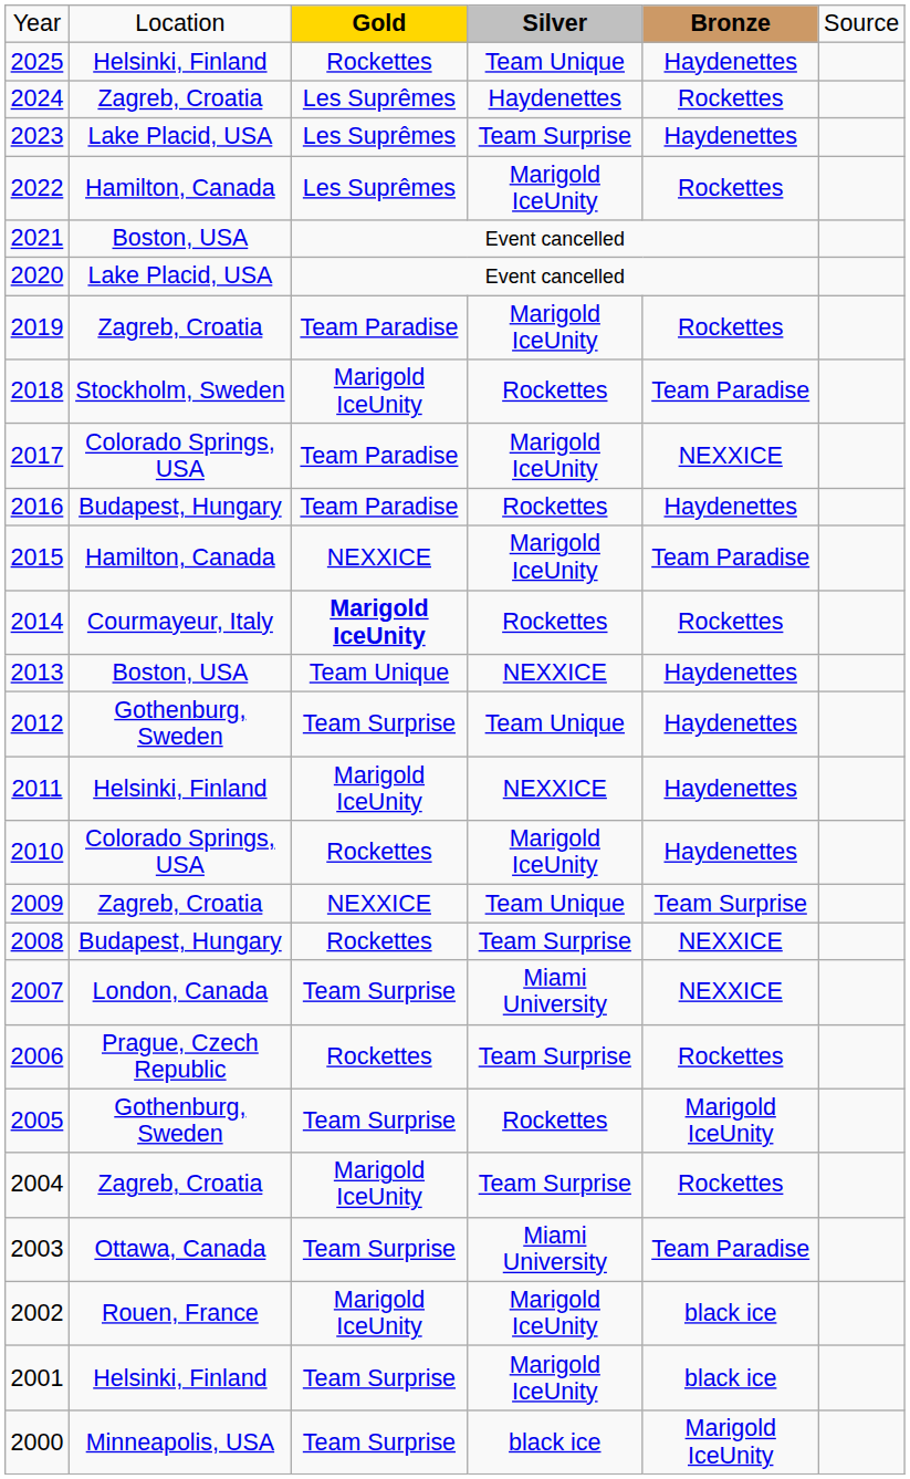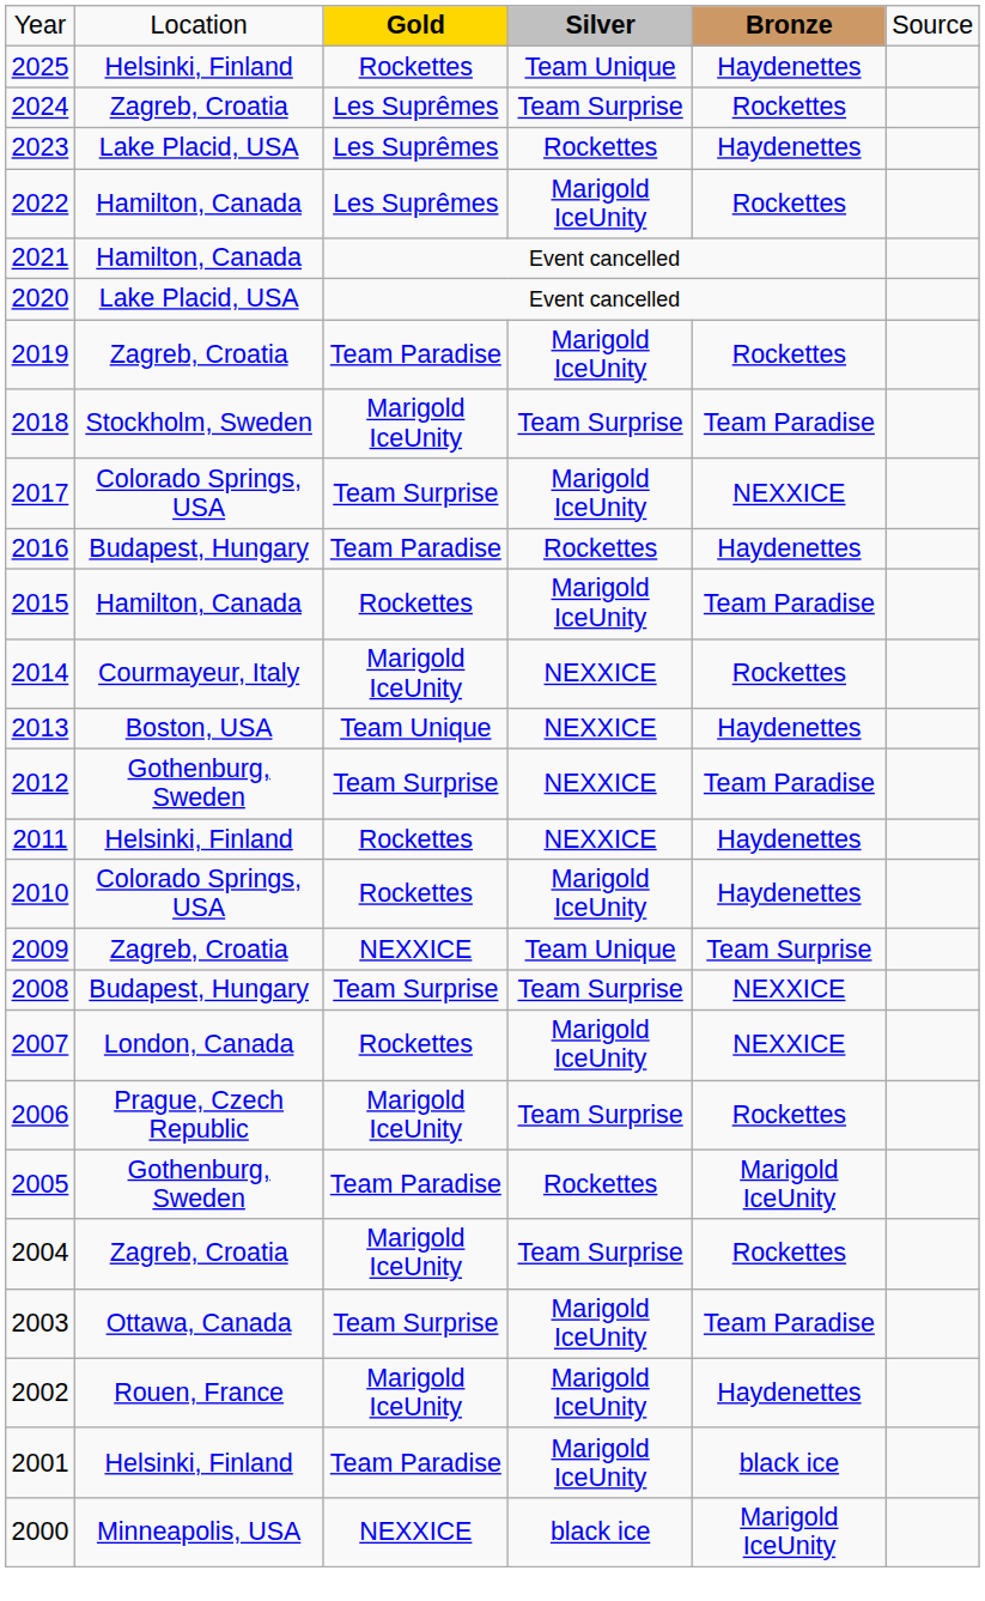 <table class="wikitable" style="text-align:center">
 <tr style="text-align:center;">
 <td>Year</td>
 <td>Location</td>
 <td style="background:gold;"><strong>Gold</strong></td>
 <td style="background:silver;"><strong>Silver</strong></td>
 <td style="background:#c96;"><strong>Bronze</strong></td>
 <td>Source</td>
 </tr>
 <tr>
 <td><a href='#'>2025</a></td>
 <td> <a href='#'>Helsinki, Finland</a></td>
 <td> <a href='#'>Rockettes</a></td>
 <td> <a href='#'>Team Unique</a></td>
 <td> <a href='#'>Haydenettes</a></td>
 <td></td>
 </tr>
 <tr>
 <td><a href='#'>2024</a></td>
 <td> <a href='#'>Zagreb, Croatia</a></td>
 <td> <a href='#'>Les Suprêmes</a></td>
-<td> <a href='#'>Haydenettes</a></td>
+<td> <a href='#'>Team Surprise</a></td>
 <td> <a href='#'>Rockettes</a></td>
 <td></td>
 </tr>
 <tr>
 <td><a href='#'>2023</a></td>
 <td> <a href='#'>Lake Placid, USA</a></td>
 <td> <a href='#'>Les Suprêmes</a></td>
-<td> <a href='#'>Team Surprise</a></td>
+<td> <a href='#'>Rockettes</a></td>
 <td> <a href='#'>Haydenettes</a></td>
 <td></td>
 </tr>
 <tr>
 <td><a href='#'>2022</a></td>
 <td> <a href='#'>Hamilton, Canada</a></td>
 <td> <a href='#'>Les Suprêmes</a></td>
 <td> <a href='#'>Marigold IceUnity</a></td>
 <td> <a href='#'>Rockettes</a></td>
 <td></td>
 </tr>
 <tr>
 <td><a href='#'>2021</a></td>
-<td> <a href='#'>Boston, USA</a></td>
+<td> <a href='#'>Hamilton, Canada</a></td>
 <td colspan="3"><small>Event cancelled</small></td>
 <td></td>
 </tr>
 <tr>
 <td><a href='#'>2020</a></td>
 <td> <a href='#'>Lake Placid, USA</a></td>
 <td colspan="3"><small>Event cancelled</small></td>
 <td style="text-align:center;"></td>
 </tr>
 <tr>
 <td><a href='#'>2019</a></td>
 <td> <a href='#'>Zagreb, Croatia</a></td>
 <td> <a href='#'>Team Paradise</a></td>
 <td> <a href='#'>Marigold IceUnity</a></td>
 <td> <a href='#'>Rockettes</a></td>
 <td style="text-align:center;"></td>
 </tr>
 <tr>
 <td><a href='#'>2018</a></td>
 <td> <a href='#'> Stockholm, Sweden</a></td>
 <td> <a href='#'>Marigold IceUnity</a></td>
-<td> <a href='#'>Rockettes</a></td>
+<td> <a href='#'>Team Surprise</a></td>
 <td> <a href='#'>Team Paradise</a></td>
 <td style="text-align:center;"></td>
 </tr>
 <tr>
 <td><a href='#'>2017</a></td>
 <td> <a href='#'>Colorado Springs, USA</a></td>
-<td> <a href='#'>Team Paradise</a></td>
+<td> <a href='#'>Team Surprise</a></td>
 <td> <a href='#'>Marigold IceUnity</a></td>
 <td> <a href='#'>NEXXICE</a></td>
 <td style="text-align:center;"></td>
 </tr>
 <tr>
 <td><a href='#'>2016</a></td>
 <td> <a href='#'>Budapest, Hungary</a></td>
 <td> <a href='#'>Team Paradise</a></td>
 <td> <a href='#'>Rockettes</a></td>
 <td> <a href='#'>Haydenettes</a></td>
 <td style="text-align:center;"></td>
 </tr>
 <tr>
 <td><a href='#'>2015</a></td>
 <td> <a href='#'>Hamilton, Canada</a></td>
-<td> <a href='#'>NEXXICE</a></td>
+<td> <a href='#'>Rockettes</a></td>
 <td> <a href='#'>Marigold IceUnity</a></td>
 <td> <a href='#'>Team Paradise</a></td>
 <td style="text-align:center;"></td>
 </tr>
 <tr>
 <td><a href='#'>2014</a></td>
 <td> <a href='#'>Courmayeur, Italy</a></td>
-<td><strong> <a href='#'>Marigold IceUnity</a></strong></td>
-<td> <a href='#'>Rockettes</a></td>
+<td> <a href='#'>Marigold IceUnity</a></td>
+<td> <a href='#'>NEXXICE</a></td>
 <td> <a href='#'>Rockettes</a></td>
 <td style="text-align:center;"></td>
 </tr>
 <tr>
 <td><a href='#'>2013</a></td>
 <td> <a href='#'>Boston, USA</a></td>
 <td> <a href='#'>Team Unique</a></td>
 <td> <a href='#'>NEXXICE</a></td>
 <td> <a href='#'>Haydenettes</a></td>
 <td style="text-align:center;"></td>
 </tr>
 <tr>
 <td><a href='#'>2012</a></td>
 <td> <a href='#'>Gothenburg, Sweden</a></td>
 <td> <a href='#'>Team Surprise</a></td>
-<td> <a href='#'>Team Unique</a></td>
-<td> <a href='#'>Haydenettes</a></td>
+<td> <a href='#'>NEXXICE</a></td>
+<td> <a href='#'>Team Paradise</a></td>
 <td style="text-align:center;"></td>
 </tr>
 <tr>
 <td><a href='#'>2011</a></td>
 <td> <a href='#'>Helsinki, Finland</a></td>
-<td> <a href='#'>Marigold IceUnity</a></td>
+<td> <a href='#'>Rockettes</a></td>
 <td> <a href='#'>NEXXICE</a></td>
 <td> <a href='#'>Haydenettes</a></td>
 <td style="text-align:center;"></td>
 </tr>
 <tr>
 <td><a href='#'>2010</a></td>
 <td> <a href='#'>Colorado Springs, USA</a></td>
 <td> <a href='#'>Rockettes</a></td>
 <td> <a href='#'>Marigold IceUnity</a></td>
 <td> <a href='#'>Haydenettes</a></td>
 <td style="text-align:center;"></td>
 </tr>
 <tr>
 <td><a href='#'>2009</a></td>
 <td> <a href='#'>Zagreb, Croatia</a></td>
 <td> <a href='#'>NEXXICE</a></td>
 <td> <a href='#'>Team Unique</a></td>
 <td> <a href='#'>Team Surprise</a></td>
 <td style="text-align:center;"></td>
 </tr>
 <tr>
 <td><a href='#'>2008</a></td>
 <td> <a href='#'>Budapest, Hungary</a></td>
-<td> <a href='#'>Rockettes</a></td>
+<td> <a href='#'>Team Surprise</a></td>
 <td> <a href='#'>Team Surprise</a></td>
 <td> <a href='#'>NEXXICE</a></td>
 <td style="text-align:center;"></td>
 </tr>
 <tr>
 <td><a href='#'>2007</a></td>
 <td> <a href='#'>London, Canada</a></td>
-<td> <a href='#'>Team Surprise</a></td>
-<td> <a href='#'>Miami University</a></td>
+<td> <a href='#'>Rockettes</a></td>
+<td> <a href='#'>Marigold IceUnity</a></td>
 <td> <a href='#'>NEXXICE</a></td>
 <td style="text-align:center;"></td>
 </tr>
 <tr>
 <td><a href='#'>2006</a></td>
 <td> <a href='#'>Prague, Czech Republic</a></td>
-<td> <a href='#'>Rockettes</a></td>
+<td> <a href='#'>Marigold IceUnity</a></td>
 <td> <a href='#'>Team Surprise</a></td>
 <td> <a href='#'>Rockettes</a></td>
 <td style="text-align:center;"></td>
 </tr>
 <tr>
 <td><a href='#'>2005</a></td>
 <td> <a href='#'>Gothenburg, Sweden</a></td>
-<td> <a href='#'>Team Surprise</a></td>
+<td> <a href='#'>Team Paradise</a></td>
 <td> <a href='#'>Rockettes</a></td>
 <td> <a href='#'>Marigold IceUnity</a></td>
 <td style="text-align:center;"></td>
 </tr>
 <tr>
 <td>2004</td>
 <td> <a href='#'>Zagreb, Croatia</a></td>
 <td> <a href='#'>Marigold IceUnity</a></td>
 <td> <a href='#'>Team Surprise</a></td>
 <td> <a href='#'>Rockettes</a></td>
 <td style="text-align:center;"></td>
 </tr>
 <tr>
 <td>2003</td>
 <td> <a href='#'>Ottawa, Canada</a></td>
 <td> <a href='#'>Team Surprise</a></td>
-<td> <a href='#'>Miami University</a></td>
+<td> <a href='#'>Marigold IceUnity</a></td>
 <td> <a href='#'>Team Paradise</a></td>
 <td></td>
 </tr>
 <tr>
 <td>2002</td>
 <td> <a href='#'>Rouen, France</a></td>
 <td> <a href='#'>Marigold IceUnity</a></td>
 <td> <a href='#'>Marigold IceUnity</a></td>
-<td> <a href='#'>black ice</a></td>
+<td> <a href='#'>Haydenettes</a></td>
 <td></td>
 </tr>
 <tr>
 <td>2001</td>
 <td> <a href='#'>Helsinki, Finland</a></td>
-<td> <a href='#'>Team Surprise</a></td>
+<td> <a href='#'>Team Paradise</a></td>
 <td> <a href='#'>Marigold IceUnity</a></td>
 <td> <a href='#'>black ice</a></td>
 <td style="text-align:center;"></td>
 </tr>
 <tr>
 <td>2000</td>
 <td> <a href='#'>Minneapolis, USA</a></td>
-<td> <a href='#'>Team Surprise</a></td>
+<td> <a href='#'>NEXXICE</a></td>
 <td> <a href='#'>black ice</a></td>
 <td> <a href='#'>Marigold IceUnity</a></td>
 <td style="text-align:center;"></td>
 </tr>
 </table>
